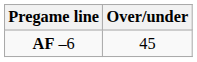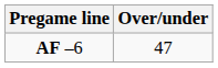 <table class="wikitable">
 <tr align="center">
 <th style=>Pregame line</th>
 <th style=>Over/under</th>
 </tr>
 <tr align="center">
 <td><strong>AF</strong> –6</td>
-<td>45</td>
+<td>47</td>
 </tr>
 </table>
